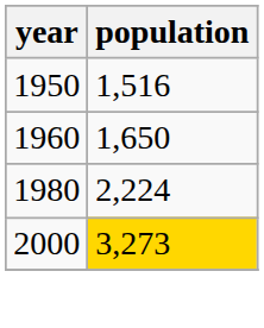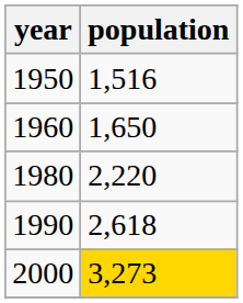 <table class="wikitable">
 <tr>
 <th>year</th>
 <th>population</th>
 </tr>
 <tr>
 <td>1950</td>
 <td>1,516</td>
 </tr>
 <tr>
 <td>1960</td>
 <td>1,650</td>
 </tr>
 <tr>
 <td>1980</td>
-<td>2,224</td>
+<td>2,220</td>
+</tr>
+<tr>
+<td>1990</td>
+<td>2,618</td>
 </tr>
 <tr>
 <td>2000</td>
 <td style="background: gold;">3,273</td>
 </tr>
 <tr>
 </tr>
 </table>
